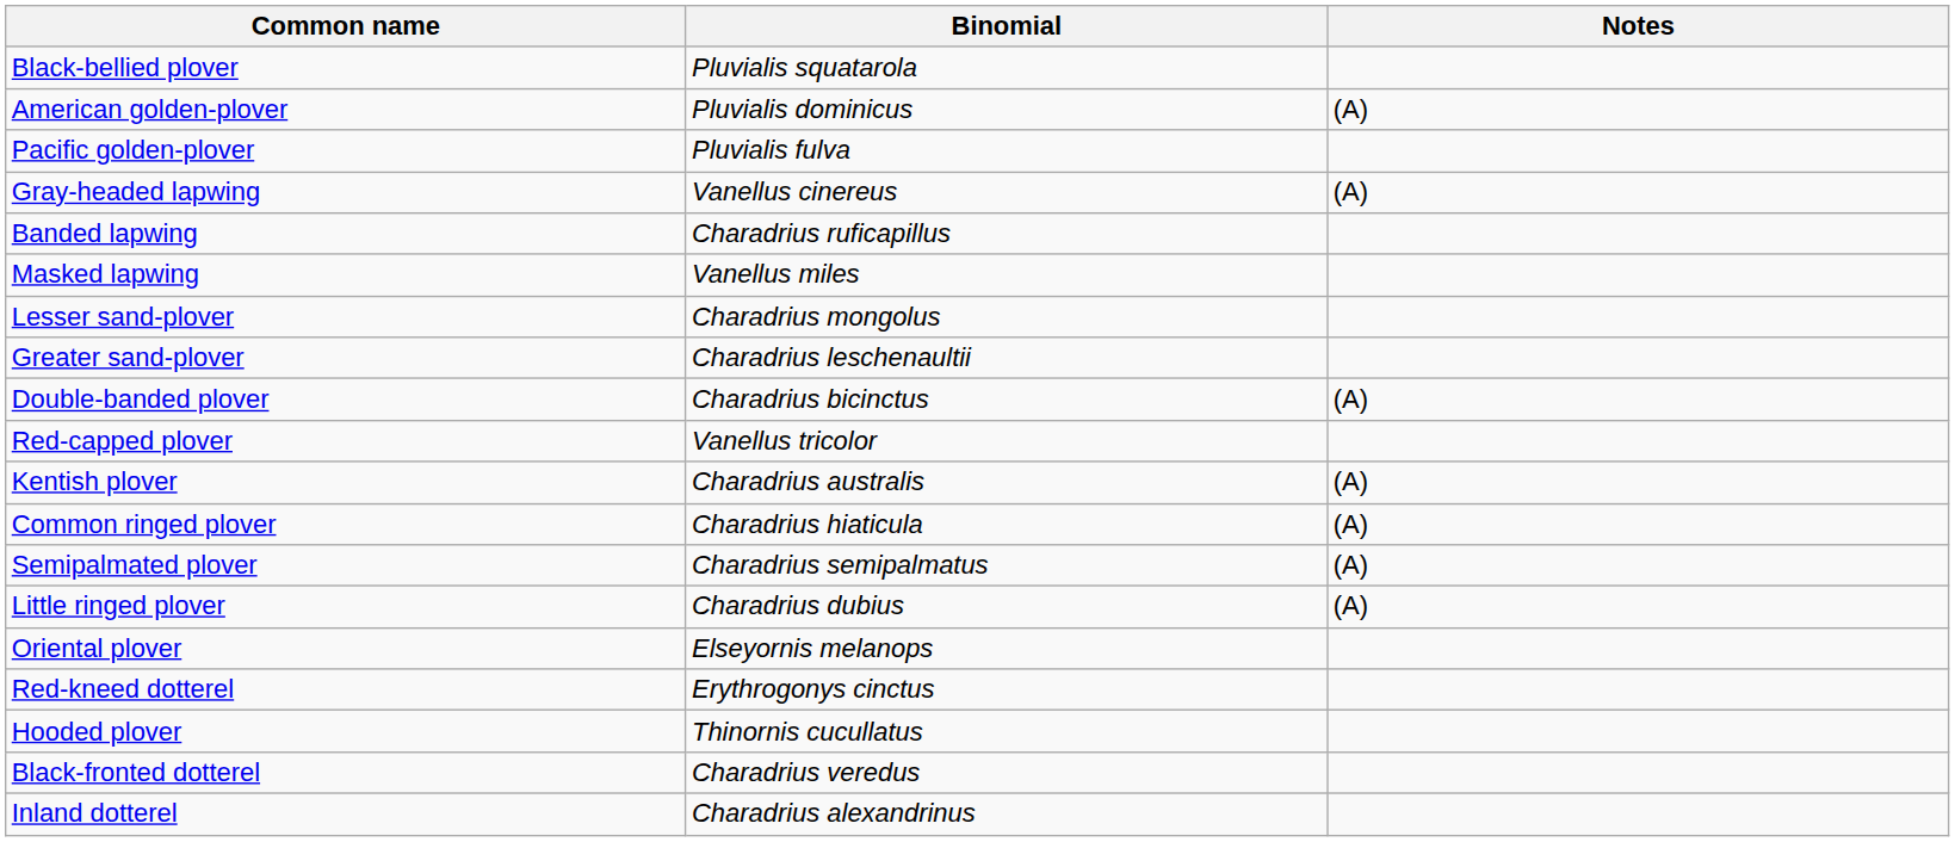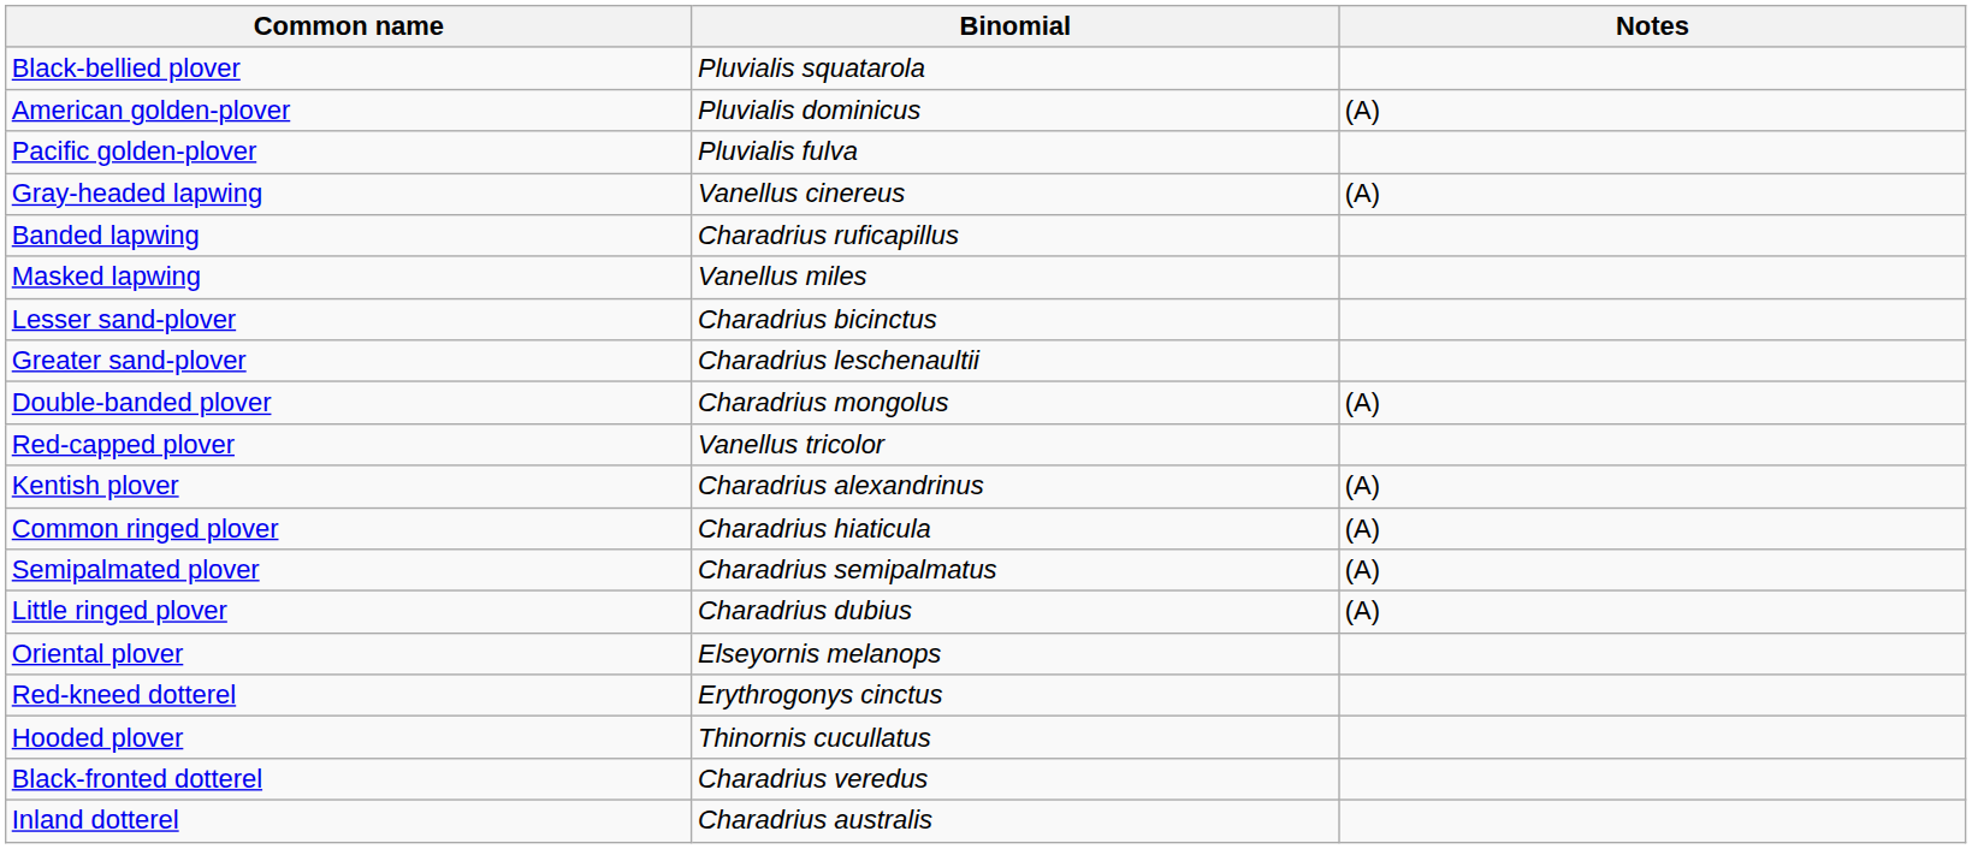 <table style="width:60%;" class="wikitable">
 <tr>
 <th width=35%>Common name</th>
 <th width=33%>Binomial</th>
 <th width=32%>Notes</th>
 </tr>
 <tr>
 <td><a href='#'>Black-bellied plover</a></td>
 <td><em>Pluvialis squatarola</em></td>
 <td></td>
 </tr>
 <tr>
 <td><a href='#'>American golden-plover</a></td>
 <td><em>Pluvialis dominicus</em></td>
 <td>(A)</td>
 </tr>
 <tr>
 <td><a href='#'>Pacific golden-plover</a></td>
 <td><em>Pluvialis fulva</em></td>
 <td></td>
 </tr>
 <tr>
 <td><a href='#'>Gray-headed lapwing</a></td>
 <td><em>Vanellus cinereus</em></td>
 <td>(A)</td>
 </tr>
 <tr>
 <td><a href='#'>Banded lapwing</a></td>
 <td><em>Charadrius ruficapillus</em></td>
 <td></td>
 </tr>
 <tr>
 <td><a href='#'>Masked lapwing</a></td>
 <td><em>Vanellus miles</em></td>
 <td></td>
 </tr>
 <tr>
 <td><a href='#'>Lesser sand-plover</a></td>
-<td><em>Charadrius mongolus</em></td>
+<td><em>Charadrius bicinctus</em></td>
 <td></td>
 </tr>
 <tr>
 <td><a href='#'>Greater sand-plover</a></td>
 <td><em>Charadrius leschenaultii</em></td>
 <td></td>
 </tr>
 <tr>
 <td><a href='#'>Double-banded plover</a></td>
-<td><em>Charadrius bicinctus</em></td>
+<td><em>Charadrius mongolus</em></td>
 <td>(A)</td>
 </tr>
 <tr>
 <td><a href='#'>Red-capped plover</a></td>
 <td><em>Vanellus tricolor</em></td>
 <td></td>
 </tr>
 <tr>
 <td><a href='#'>Kentish plover</a></td>
-<td><em>Charadrius australis</em></td>
+<td><em>Charadrius alexandrinus</em></td>
 <td>(A)</td>
 </tr>
 <tr>
 <td><a href='#'>Common ringed plover</a></td>
 <td><em>Charadrius hiaticula</em></td>
 <td>(A)</td>
 </tr>
 <tr>
 <td><a href='#'>Semipalmated plover</a></td>
 <td><em>Charadrius semipalmatus</em></td>
 <td>(A)</td>
 </tr>
 <tr>
 <td><a href='#'>Little ringed plover</a></td>
 <td><em>Charadrius dubius</em></td>
 <td>(A)</td>
 </tr>
 <tr>
 <td><a href='#'>Oriental plover</a></td>
 <td><em>Elseyornis melanops</em></td>
 <td></td>
 </tr>
 <tr>
 <td><a href='#'>Red-kneed dotterel</a></td>
 <td><em>Erythrogonys cinctus</em></td>
 <td></td>
 </tr>
 <tr>
 <td><a href='#'>Hooded plover</a></td>
 <td><em>Thinornis cucullatus</em></td>
 <td></td>
 </tr>
 <tr>
 <td><a href='#'>Black-fronted dotterel</a></td>
 <td><em>Charadrius veredus</em></td>
 <td></td>
 </tr>
 <tr>
 <td><a href='#'>Inland dotterel</a></td>
-<td><em>Charadrius alexandrinus</em></td>
+<td><em>Charadrius australis</em></td>
 <td></td>
 </tr>
 </table>
